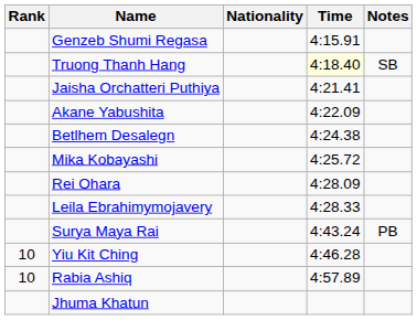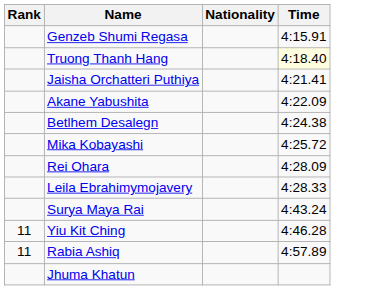 <table class="wikitable sortable" style="text-align:center">
 <tr>
 <th>Rank</th>
 <th>Name</th>
 <th>Nationality</th>
 <th>Time</th>
-<th>Notes</th>
 </tr>
 <tr>
 <td></td>
 <td align=left><a href='#'>Genzeb Shumi Regasa</a></td>
 <td align=left></td>
 <td>4:15.91</td>
-<td></td>
 </tr>
 <tr>
 <td></td>
 <td align=left><a href='#'>Truong Thanh Hang</a></td>
 <td align=left></td>
 <td style="background: lightyellow;">4:18.40</td>
-<td>SB</td>
 </tr>
 <tr>
 <td></td>
 <td align=left><a href='#'>Jaisha Orchatteri Puthiya</a></td>
 <td align=left></td>
 <td>4:21.41</td>
-<td></td>
 </tr>
 <tr>
 <td></td>
 <td align=left><a href='#'>Akane Yabushita</a></td>
 <td align=left></td>
 <td>4:22.09</td>
-<td></td>
 </tr>
 <tr>
 <td></td>
 <td align=left><a href='#'>Betlhem Desalegn</a></td>
 <td align=left></td>
 <td>4:24.38</td>
-<td></td>
 </tr>
 <tr>
 <td></td>
 <td align=left><a href='#'>Mika Kobayashi</a></td>
 <td align=left></td>
 <td>4:25.72</td>
-<td></td>
 </tr>
 <tr>
 <td></td>
 <td align=left><a href='#'>Rei Ohara</a></td>
 <td align=left></td>
 <td>4:28.09</td>
-<td></td>
 </tr>
 <tr>
 <td></td>
 <td align=left><a href='#'>Leila Ebrahimymojavery</a></td>
 <td align=left></td>
 <td>4:28.33</td>
-<td></td>
 </tr>
 <tr>
 <td></td>
 <td align=left><a href='#'>Surya Maya Rai</a></td>
 <td align=left></td>
 <td>4:43.24</td>
-<td>PB</td>
 </tr>
 <tr>
-<td>10</td>
+<td>11</td>
 <td align=left><a href='#'>Yiu Kit Ching</a></td>
 <td align=left></td>
 <td>4:46.28</td>
-<td></td>
 </tr>
 <tr>
-<td>10</td>
+<td>11</td>
 <td align=left><a href='#'>Rabia Ashiq</a></td>
 <td align=left></td>
 <td>4:57.89</td>
-<td></td>
 </tr>
 <tr>
 <td></td>
 <td align=left><a href='#'>Jhuma Khatun</a></td>
 <td align=left></td>
 <td></td>
-<td></td>
 </tr>
 </table>
